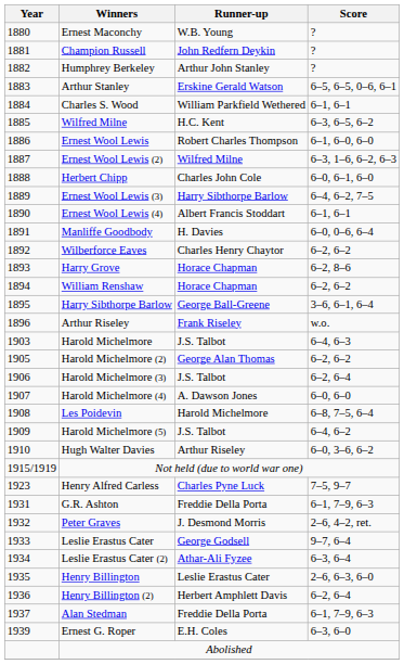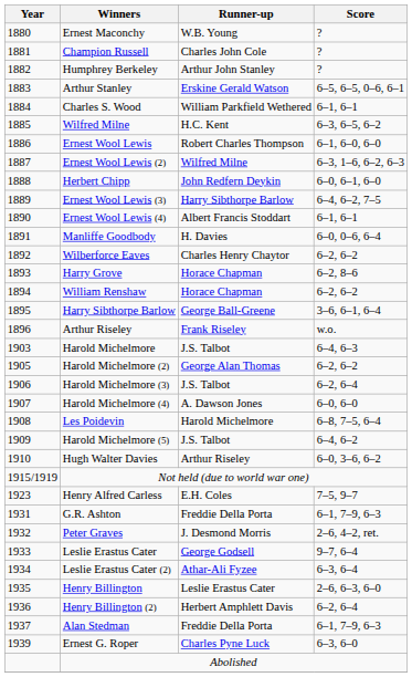 <table class="wikitable sortable">
 <tr>
 <th>Year</th>
 <th>Winners</th>
 <th>Runner-up</th>
 <th>Score</th>
 </tr>
 <tr>
 <td>1880</td>
 <td> Ernest Maconchy</td>
 <td> W.B. Young</td>
 <td>?</td>
 </tr>
 <tr>
 <td>1881</td>
 <td> <a href='#'>Champion Russell</a></td>
-<td> <a href='#'>John Redfern Deykin</a></td>
+<td> Charles John Cole</td>
 <td>?</td>
 </tr>
 <tr>
 <td>1882</td>
 <td>  Humphrey Berkeley</td>
 <td> Arthur John Stanley</td>
 <td>?</td>
 </tr>
 <tr>
 <td>1883</td>
 <td> Arthur Stanley</td>
 <td> <a href='#'>Erskine Gerald Watson</a></td>
 <td>6–5, 6–5, 0–6, 6–1</td>
 </tr>
 <tr>
 <td>1884</td>
 <td> Charles S. Wood</td>
 <td> William Parkfield Wethered</td>
 <td>6–1, 6–1</td>
 </tr>
 <tr>
 <td>1885</td>
 <td> <a href='#'>Wilfred Milne</a></td>
 <td> H.C. Kent</td>
 <td>6–3, 6–5, 6–2</td>
 </tr>
 <tr>
 <td>1886</td>
 <td> <a href='#'>Ernest Wool Lewis</a></td>
 <td> Robert Charles Thompson</td>
 <td>6–1, 6–0, 6–0</td>
 </tr>
 <tr>
 <td>1887</td>
 <td> <a href='#'>Ernest Wool Lewis</a>  <small>(2)</small></td>
 <td> <a href='#'>Wilfred Milne</a></td>
 <td>6–3, 1–6, 6–2, 6–3</td>
 </tr>
 <tr>
 <td>1888</td>
 <td> <a href='#'>Herbert Chipp</a></td>
-<td> Charles John Cole</td>
+<td> <a href='#'>John Redfern Deykin</a></td>
 <td>6–0, 6–1, 6–0</td>
 </tr>
 <tr>
 <td>1889</td>
 <td> <a href='#'>Ernest Wool Lewis</a>  <small>(3)</small></td>
 <td> <a href='#'>Harry Sibthorpe Barlow</a></td>
 <td>6–4, 6–2, 7–5</td>
 </tr>
 <tr>
 <td>1890</td>
 <td> <a href='#'>Ernest Wool Lewis</a>  <small>(4)</small></td>
 <td> Albert Francis Stoddart</td>
 <td>6–1, 6–1</td>
 </tr>
 <tr>
 <td>1891</td>
 <td> <a href='#'>Manliffe Goodbody</a></td>
 <td> H. Davies</td>
 <td>6–0, 0–6, 6–4</td>
 </tr>
 <tr>
 <td>1892</td>
 <td> <a href='#'>Wilberforce Eaves</a></td>
 <td> Charles Henry Chaytor</td>
 <td>6–2, 6–2</td>
 </tr>
 <tr>
 <td>1893</td>
 <td> <a href='#'>Harry Grove</a></td>
 <td> <a href='#'>Horace Chapman</a></td>
 <td>6–2, 8–6</td>
 </tr>
 <tr>
 <td>1894</td>
 <td> <a href='#'>William Renshaw</a></td>
 <td> <a href='#'>Horace Chapman</a></td>
 <td>6–2, 6–2</td>
 </tr>
 <tr>
 <td>1895</td>
 <td> <a href='#'>Harry Sibthorpe Barlow</a></td>
 <td> <a href='#'>George Ball-Greene</a></td>
 <td>3–6, 6–1, 6–4</td>
 </tr>
 <tr>
 <td>1896</td>
 <td> Arthur Riseley</td>
 <td> <a href='#'>Frank Riseley</a></td>
 <td>w.o.</td>
 </tr>
 <tr>
 <td>1903</td>
 <td> Harold Michelmore</td>
 <td> J.S. Talbot</td>
 <td>6–4, 6–3</td>
 </tr>
 <tr>
 <td>1905</td>
 <td> Harold Michelmore  <small>(2)</small></td>
 <td> <a href='#'>George Alan Thomas</a></td>
 <td>6–2, 6–2</td>
 </tr>
 <tr>
 <td>1906</td>
 <td> Harold  Michelmore  <small>(3)</small></td>
 <td>  J.S. Talbot</td>
 <td>6–2, 6–4</td>
 </tr>
 <tr>
 <td>1907</td>
 <td>  Harold Michelmore  <small>(4)</small></td>
 <td> A. Dawson Jones</td>
 <td>6–0, 6–0</td>
 </tr>
 <tr>
 <td>1908</td>
 <td> <a href='#'>Les Poidevin</a></td>
 <td>  Harold Michelmore</td>
 <td>6–8, 7–5, 6–4</td>
 </tr>
 <tr>
 <td>1909</td>
 <td>  Harold Michelmore  <small>(5)</small></td>
 <td>  J.S. Talbot</td>
 <td>6–4, 6–2</td>
 </tr>
 <tr>
 <td>1910</td>
 <td> Hugh Walter Davies</td>
 <td> Arthur Riseley</td>
 <td>6–0, 3–6, 6–2</td>
 </tr>
 <tr>
 <td>1915/1919</td>
 <td colspan=3 align=center><em>Not held (due to world war one)</em></td>
 </tr>
 <tr>
 <td>1923</td>
 <td> Henry Alfred Carless</td>
-<td> <a href='#'>Charles Pyne Luck</a></td>
+<td> E.H. Coles</td>
 <td>7–5, 9–7</td>
 </tr>
 <tr>
 <td>1931</td>
 <td> G.R. Ashton</td>
 <td> Freddie Della Porta</td>
 <td>6–1, 7–9, 6–3</td>
 </tr>
 <tr>
 <td>1932</td>
 <td> <a href='#'>Peter Graves</a></td>
 <td> J. Desmond Morris</td>
 <td>2–6, 4–2, ret.</td>
 </tr>
 <tr>
 <td>1933</td>
 <td> Leslie Erastus Cater</td>
 <td> <a href='#'>George Godsell</a></td>
 <td>9–7, 6–4</td>
 </tr>
 <tr>
 <td>1934</td>
 <td> Leslie Erastus Cater  <small>(2)</small></td>
 <td> <a href='#'>Athar-Ali Fyzee</a></td>
 <td>6–3, 6–4</td>
 </tr>
 <tr>
 <td>1935</td>
 <td> <a href='#'>Henry Billington</a></td>
 <td> Leslie Erastus Cater</td>
 <td>2–6, 6–3, 6–0</td>
 </tr>
 <tr>
 <td>1936</td>
 <td>  <a href='#'>Henry Billington</a>  <small>(2)</small></td>
 <td> Herbert Amphlett Davis</td>
 <td>6–2, 6–4</td>
 </tr>
 <tr>
 <td>1937</td>
 <td> <a href='#'>Alan Stedman</a></td>
 <td> Freddie Della Porta</td>
 <td>6–1, 7–9, 6–3</td>
 </tr>
 <tr>
 <td>1939</td>
 <td>  Ernest G. Roper</td>
-<td> E.H. Coles</td>
+<td> <a href='#'>Charles Pyne Luck</a></td>
 <td>6–3, 6–0</td>
 </tr>
 <tr>
 <td></td>
 <td colspan=3 align=center><em>Abolished</em></td>
 </tr>
 <tr>
 </tr>
 </table>
